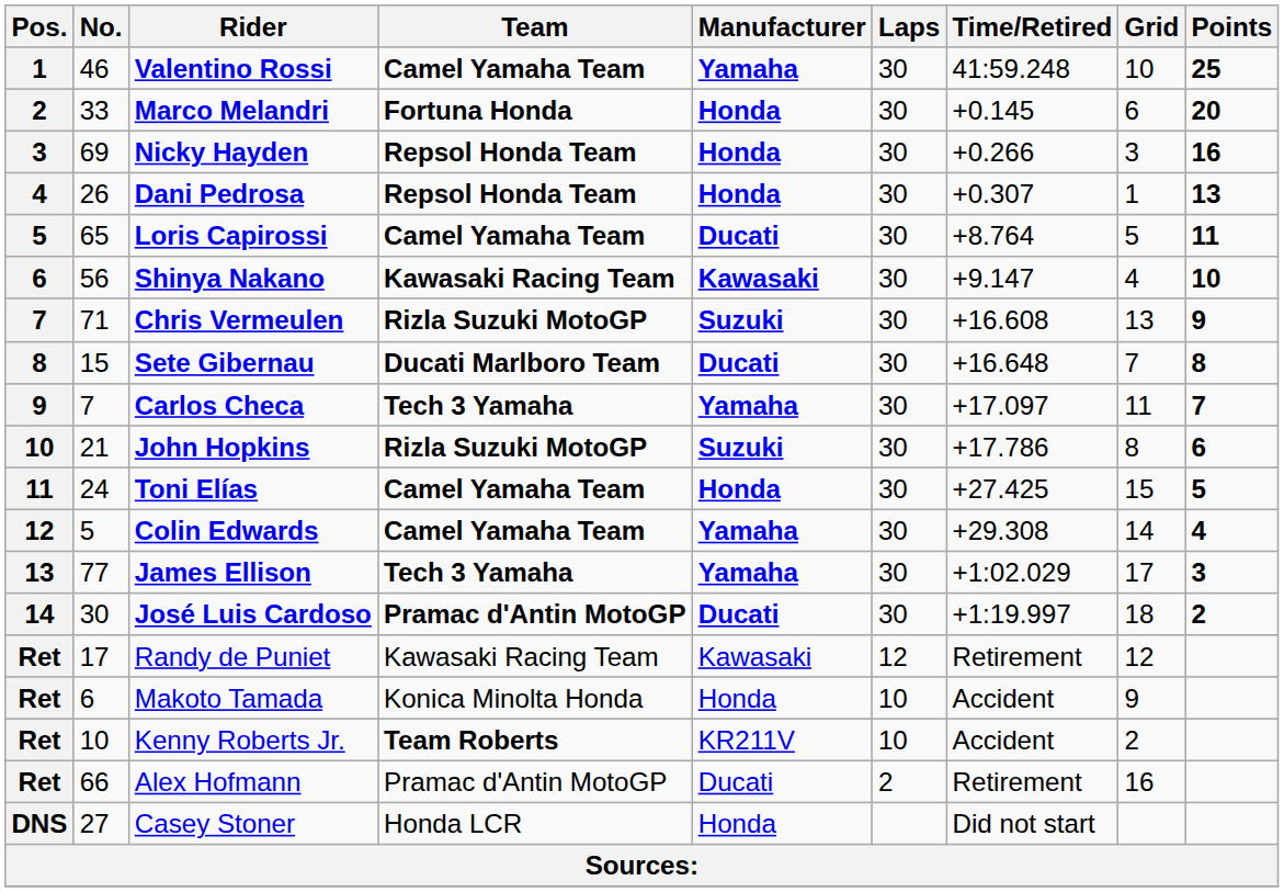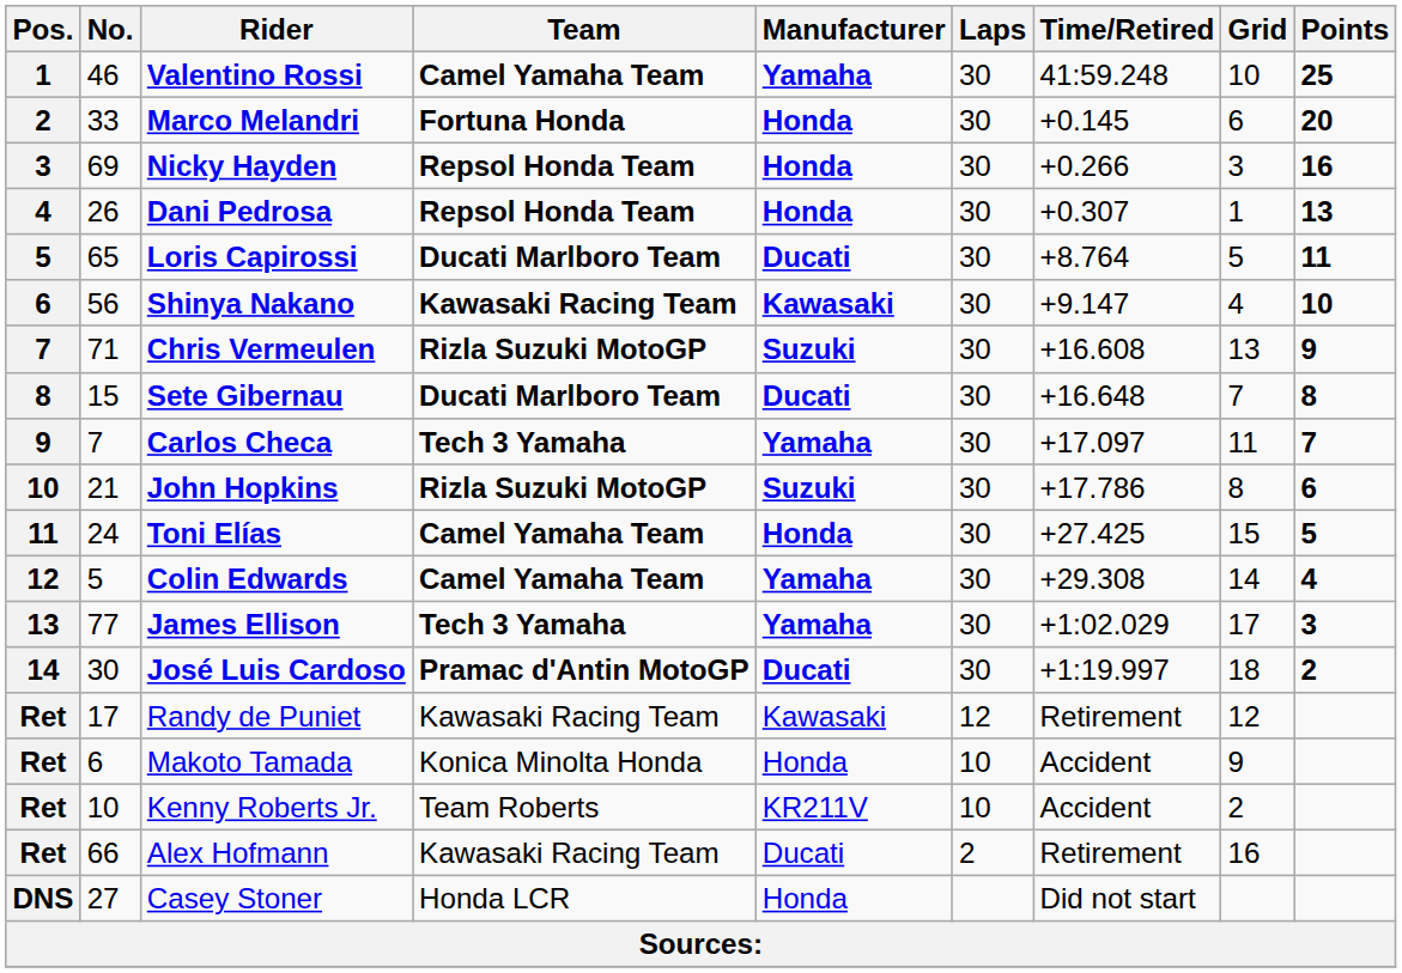 <table class="wikitable" style="font-size: 95%;">
 <tr>
 <th>Pos.</th>
 <th>No.</th>
 <th>Rider</th>
 <th>Team</th>
 <th>Manufacturer</th>
 <th>Laps</th>
 <th>Time/Retired</th>
 <th>Grid</th>
 <th>Points</th>
 </tr>
 <tr>
 <th>1</th>
 <td>46</td>
 <td> <strong><a href='#'>Valentino Rossi</a></strong></td>
 <td><strong>Camel Yamaha Team</strong></td>
 <td><strong><a href='#'>Yamaha</a></strong></td>
 <td>30</td>
 <td>41:59.248</td>
 <td>10</td>
 <td><strong>25</strong></td>
 </tr>
 <tr>
 <th>2</th>
 <td>33</td>
 <td> <strong><a href='#'>Marco Melandri</a></strong></td>
 <td><strong>Fortuna Honda</strong></td>
 <td><strong><a href='#'>Honda</a></strong></td>
 <td>30</td>
 <td>+0.145</td>
 <td>6</td>
 <td><strong>20</strong></td>
 </tr>
 <tr>
 <th>3</th>
 <td>69</td>
 <td> <strong><a href='#'>Nicky Hayden</a></strong></td>
 <td><strong>Repsol Honda Team</strong></td>
 <td><strong><a href='#'>Honda</a></strong></td>
 <td>30</td>
 <td>+0.266</td>
 <td>3</td>
 <td><strong>16</strong></td>
 </tr>
 <tr>
 <th>4</th>
 <td>26</td>
 <td> <strong><a href='#'>Dani Pedrosa</a></strong></td>
 <td><strong>Repsol Honda Team</strong></td>
 <td><strong><a href='#'>Honda</a></strong></td>
 <td>30</td>
 <td>+0.307</td>
 <td>1</td>
 <td><strong>13</strong></td>
 </tr>
 <tr>
 <th>5</th>
 <td>65</td>
 <td> <strong><a href='#'>Loris Capirossi</a></strong></td>
-<td><strong>Camel Yamaha Team</strong></td>
+<td><strong>Ducati Marlboro Team</strong></td>
 <td><strong><a href='#'>Ducati</a></strong></td>
 <td>30</td>
 <td>+8.764</td>
 <td>5</td>
 <td><strong>11</strong></td>
 </tr>
 <tr>
 <th>6</th>
 <td>56</td>
 <td> <strong><a href='#'>Shinya Nakano</a></strong></td>
 <td><strong>Kawasaki Racing Team</strong></td>
 <td><strong><a href='#'>Kawasaki</a></strong></td>
 <td>30</td>
 <td>+9.147</td>
 <td>4</td>
 <td><strong>10</strong></td>
 </tr>
 <tr>
 <th>7</th>
 <td>71</td>
 <td> <strong><a href='#'>Chris Vermeulen</a></strong></td>
 <td><strong>Rizla Suzuki MotoGP</strong></td>
 <td><strong><a href='#'>Suzuki</a></strong></td>
 <td>30</td>
 <td>+16.608</td>
 <td>13</td>
 <td><strong>9</strong></td>
 </tr>
 <tr>
 <th>8</th>
 <td>15</td>
 <td> <strong><a href='#'>Sete Gibernau</a></strong></td>
 <td><strong>Ducati Marlboro Team</strong></td>
 <td><strong><a href='#'>Ducati</a></strong></td>
 <td>30</td>
 <td>+16.648</td>
 <td>7</td>
 <td><strong>8</strong></td>
 </tr>
 <tr>
 <th>9</th>
 <td>7</td>
 <td> <strong><a href='#'>Carlos Checa</a></strong></td>
 <td><strong>Tech 3 Yamaha</strong></td>
 <td><strong><a href='#'>Yamaha</a></strong></td>
 <td>30</td>
 <td>+17.097</td>
 <td>11</td>
 <td><strong>7</strong></td>
 </tr>
 <tr>
 <th>10</th>
 <td>21</td>
 <td> <strong><a href='#'>John Hopkins</a></strong></td>
 <td><strong>Rizla Suzuki MotoGP</strong></td>
 <td><strong><a href='#'>Suzuki</a></strong></td>
 <td>30</td>
 <td>+17.786</td>
 <td>8</td>
 <td><strong>6</strong></td>
 </tr>
 <tr>
 <th>11</th>
 <td>24</td>
 <td> <strong><a href='#'>Toni Elías</a></strong></td>
 <td><strong>Camel Yamaha Team</strong></td>
 <td><strong><a href='#'>Honda</a></strong></td>
 <td>30</td>
 <td>+27.425</td>
 <td>15</td>
 <td><strong>5</strong></td>
 </tr>
 <tr>
 <th>12</th>
 <td>5</td>
 <td> <strong><a href='#'>Colin Edwards</a></strong></td>
 <td><strong>Camel Yamaha Team</strong></td>
 <td><strong><a href='#'>Yamaha</a></strong></td>
 <td>30</td>
 <td>+29.308</td>
 <td>14</td>
 <td><strong>4</strong></td>
 </tr>
 <tr>
 <th>13</th>
 <td>77</td>
 <td> <strong><a href='#'>James Ellison</a></strong></td>
 <td><strong>Tech 3 Yamaha</strong></td>
 <td><strong><a href='#'>Yamaha</a></strong></td>
 <td>30</td>
 <td>+1:02.029</td>
 <td>17</td>
 <td><strong>3</strong></td>
 </tr>
 <tr>
 <th>14</th>
 <td>30</td>
 <td> <strong><a href='#'>José Luis Cardoso</a></strong></td>
 <td><strong>Pramac d'Antin MotoGP</strong></td>
 <td><strong><a href='#'>Ducati</a></strong></td>
 <td>30</td>
 <td>+1:19.997</td>
 <td>18</td>
 <td><strong>2</strong></td>
 </tr>
 <tr>
 <th>Ret</th>
 <td>17</td>
 <td> <a href='#'>Randy de Puniet</a></td>
 <td>Kawasaki Racing Team</td>
 <td><a href='#'>Kawasaki</a></td>
 <td>12</td>
 <td>Retirement</td>
 <td>12</td>
 <td></td>
 </tr>
 <tr>
 <th>Ret</th>
 <td>6</td>
 <td> <a href='#'>Makoto Tamada</a></td>
 <td>Konica Minolta Honda</td>
 <td><a href='#'>Honda</a></td>
 <td>10</td>
 <td>Accident</td>
 <td>9</td>
 <td></td>
 </tr>
 <tr>
 <th>Ret</th>
 <td>10</td>
 <td> <a href='#'>Kenny Roberts Jr.</a></td>
-<td><strong>Team Roberts</strong></td>
+<td>Team Roberts</td>
 <td><a href='#'>KR211V</a></td>
 <td>10</td>
 <td>Accident</td>
 <td>2</td>
 <td></td>
 </tr>
 <tr>
 <th>Ret</th>
 <td>66</td>
 <td> <a href='#'>Alex Hofmann</a></td>
-<td>Pramac d'Antin MotoGP</td>
+<td>Kawasaki Racing Team</td>
 <td><a href='#'>Ducati</a></td>
 <td>2</td>
 <td>Retirement</td>
 <td>16</td>
 <td></td>
 </tr>
 <tr>
 <th>DNS</th>
 <td>27</td>
 <td> <a href='#'>Casey Stoner</a></td>
 <td>Honda LCR</td>
 <td><a href='#'>Honda</a></td>
 <td></td>
 <td>Did not start</td>
 <td></td>
 <td></td>
 </tr>
 <tr>
 <th colspan=9>Sources:</th>
 </tr>
 <tr>
 </tr>
 </table>
